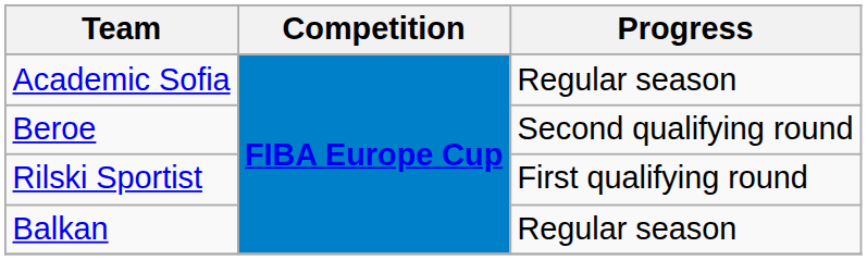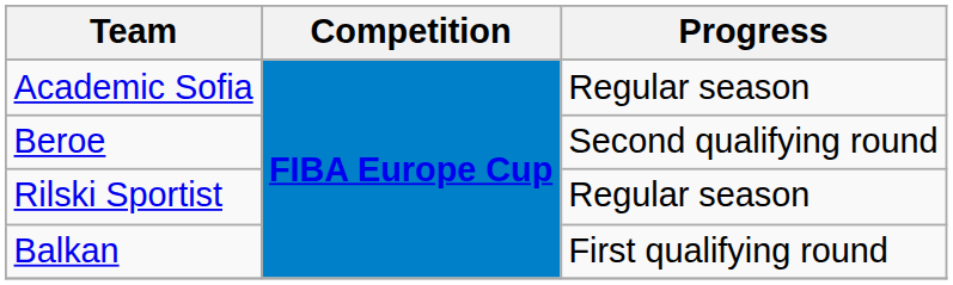 <table class="wikitable sortable">
 <tr>
 <th>Team</th>
 <th>Competition</th>
 <th>Progress</th>
 </tr>
 <tr>
 <td><a href='#'>Academic Sofia</a></td>
 <td rowspan=4 style="background-color:#0080C8;color:white;text-align:center"><strong><a href='#'><span>FIBA Europe Cup</span></a></strong></td>
 <td>Regular season</td>
 </tr>
 <tr>
 <td><a href='#'>Beroe</a></td>
 <td>Second qualifying round</td>
 </tr>
 <tr>
 <td><a href='#'>Rilski Sportist</a></td>
-<td>First qualifying round</td>
+<td>Regular season</td>
 </tr>
 <tr>
 <td><a href='#'>Balkan</a></td>
-<td>Regular season</td>
+<td>First qualifying round</td>
 </tr>
 <tr>
 </tr>
 </table>
